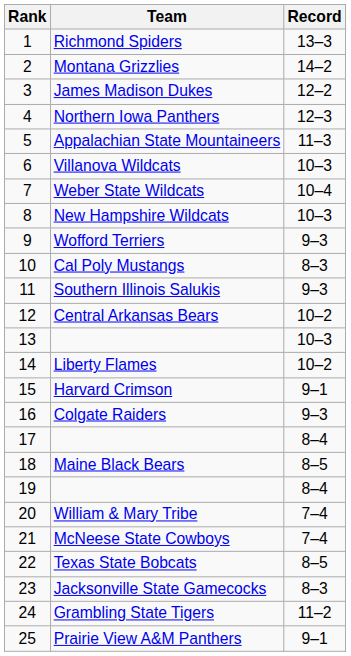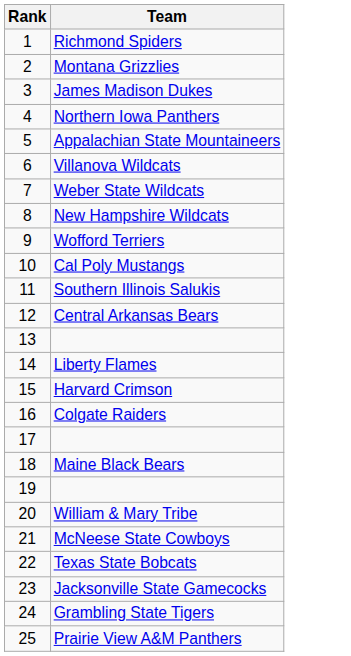 <table class="wikitable">
 <tr>
 <th>Rank</th>
 <th>Team</th>
-<th>Record</th>
 </tr>
 <tr>
 <td align="center">1</td>
 <td><a href='#'>Richmond Spiders</a></td>
-<td align="center">13–3</td>
 </tr>
 <tr>
 <td align="center">2</td>
 <td><a href='#'>Montana Grizzlies</a></td>
-<td align="center">14–2</td>
 </tr>
 <tr>
 <td align="center">3</td>
 <td><a href='#'>James Madison Dukes</a></td>
-<td align="center">12–2</td>
 </tr>
 <tr>
 <td align="center">4</td>
 <td><a href='#'>Northern Iowa Panthers</a></td>
-<td align="center">12–3</td>
 </tr>
 <tr>
 <td align="center">5</td>
 <td><a href='#'>Appalachian State Mountaineers</a></td>
-<td align="center">11–3</td>
 </tr>
 <tr>
 <td align="center">6</td>
 <td><a href='#'>Villanova Wildcats</a></td>
-<td align="center">10–3</td>
 </tr>
 <tr>
 <td align="center">7</td>
 <td><a href='#'>Weber State Wildcats</a></td>
-<td align="center">10–4</td>
 </tr>
 <tr>
 <td align="center">8</td>
 <td><a href='#'>New Hampshire Wildcats</a></td>
-<td align="center">10–3</td>
 </tr>
 <tr>
 <td align="center">9</td>
 <td><a href='#'>Wofford Terriers</a></td>
-<td align="center">9–3</td>
 </tr>
 <tr>
 <td align="center">10</td>
 <td><a href='#'>Cal Poly Mustangs</a></td>
-<td align="center">8–3</td>
 </tr>
 <tr>
 <td align="center">11</td>
 <td><a href='#'>Southern Illinois Salukis</a></td>
-<td align="center">9–3</td>
 </tr>
 <tr>
 <td align="center">12</td>
 <td><a href='#'>Central Arkansas Bears</a></td>
-<td align="center">10–2</td>
 </tr>
 <tr>
 <td align="center">13</td>
 <td></td>
-<td align="center">10–3</td>
 </tr>
 <tr>
 <td align="center">14</td>
 <td><a href='#'>Liberty Flames</a></td>
-<td align="center">10–2</td>
 </tr>
 <tr>
 <td align="center">15</td>
 <td><a href='#'>Harvard Crimson</a></td>
-<td align="center">9–1</td>
 </tr>
 <tr>
 <td align="center">16</td>
 <td><a href='#'>Colgate Raiders</a></td>
-<td align="center">9–3</td>
 </tr>
 <tr>
 <td align="center">17</td>
 <td></td>
-<td align="center">8–4</td>
 </tr>
 <tr>
 <td align="center">18</td>
 <td><a href='#'>Maine Black Bears</a></td>
-<td align="center">8–5</td>
 </tr>
 <tr>
 <td align="center">19</td>
 <td></td>
-<td align="center">8–4</td>
 </tr>
 <tr>
 <td align="center">20</td>
 <td><a href='#'>William & Mary Tribe</a></td>
-<td align="center">7–4</td>
 </tr>
 <tr>
 <td align="center">21</td>
 <td><a href='#'>McNeese State Cowboys</a></td>
-<td align="center">7–4</td>
 </tr>
 <tr>
 <td align="center">22</td>
 <td><a href='#'>Texas State Bobcats</a></td>
-<td align="center">8–5</td>
 </tr>
 <tr>
 <td align="center">23</td>
 <td><a href='#'>Jacksonville State Gamecocks</a></td>
-<td align="center">8–3</td>
 </tr>
 <tr>
 <td align="center">24</td>
 <td><a href='#'>Grambling State Tigers</a></td>
-<td align="center">11–2</td>
 </tr>
 <tr>
 <td align="center">25</td>
 <td><a href='#'>Prairie View A&M Panthers</a></td>
-<td align="center">9–1</td>
 </tr>
 </table>
